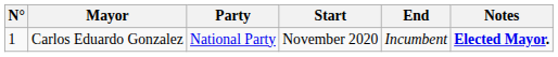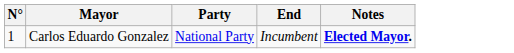 <table class=wikitable>
 <tr>
 <th>N°</th>
 <th>Mayor</th>
 <th>Party</th>
-<th>Start</th>
 <th>End</th>
 <th>Notes</th>
 </tr>
 <tr>
 <td>1</td>
 <td>Carlos Eduardo Gonzalez</td>
 <td><a href='#'>National Party</a></td>
-<td>November 2020</td>
 <td><em>Incumbent</em></td>
 <td><strong><a href='#'>Elected Mayor</a>.</strong></td>
 </tr>
 </table>
